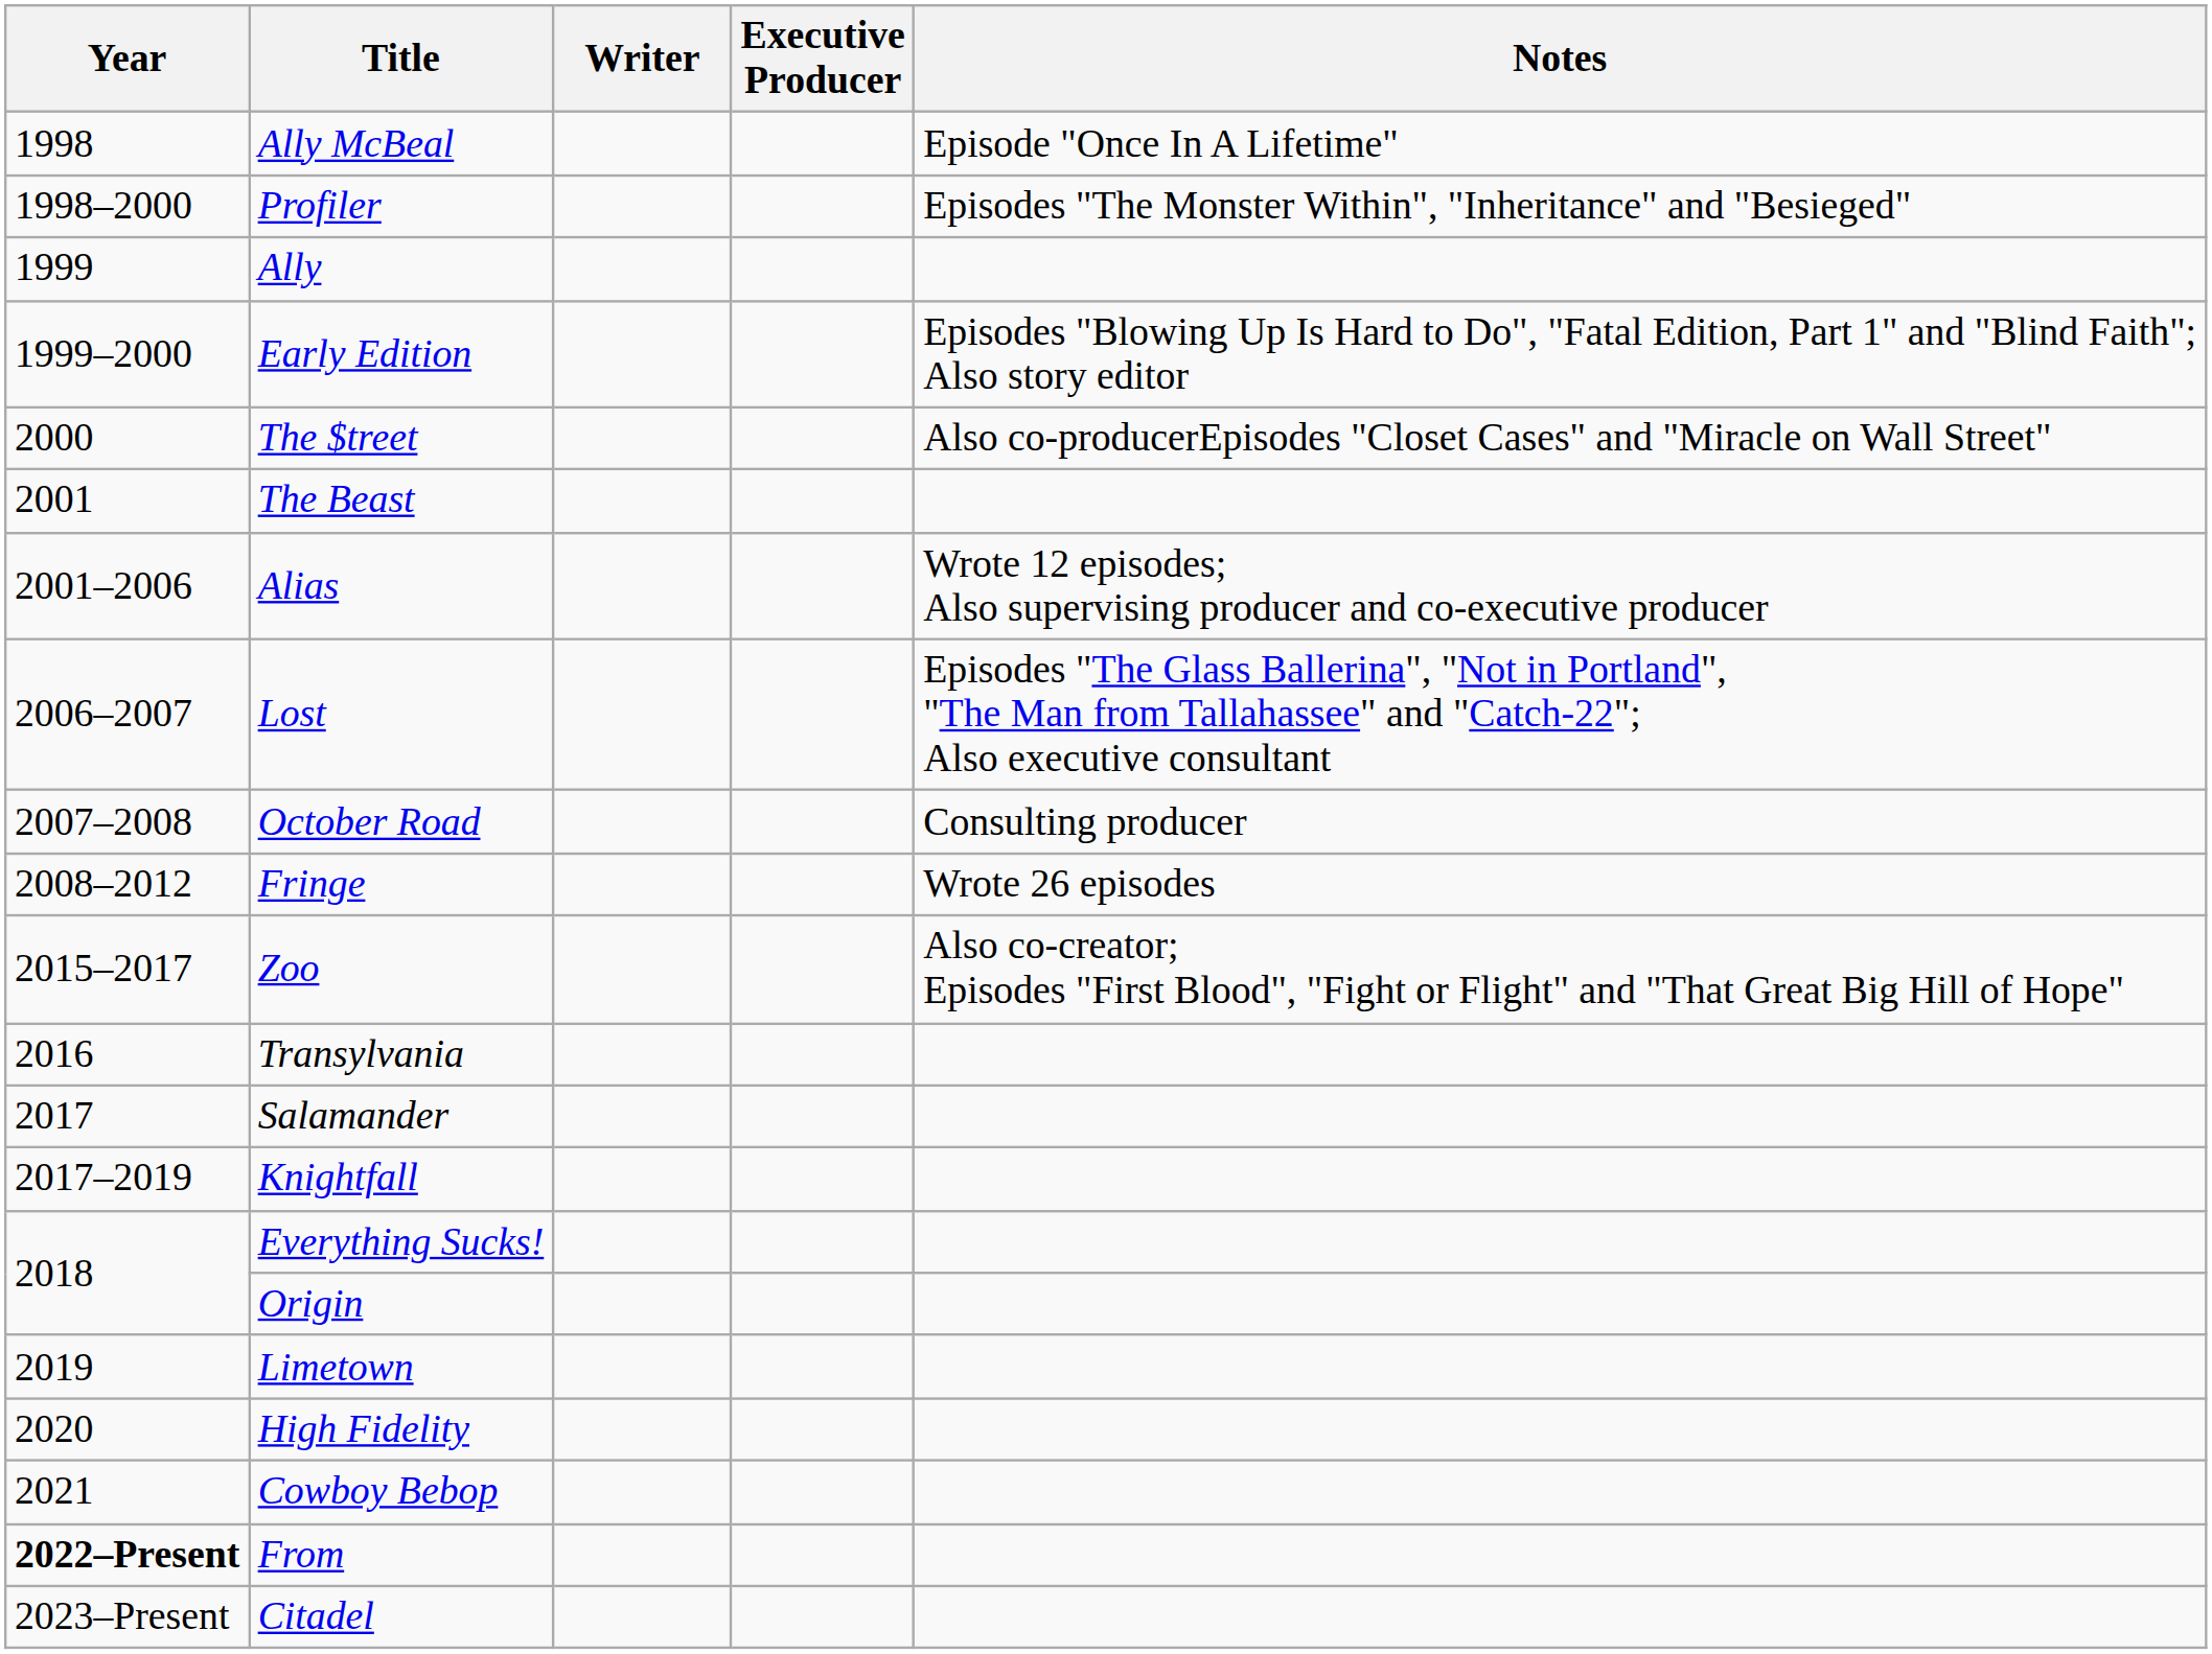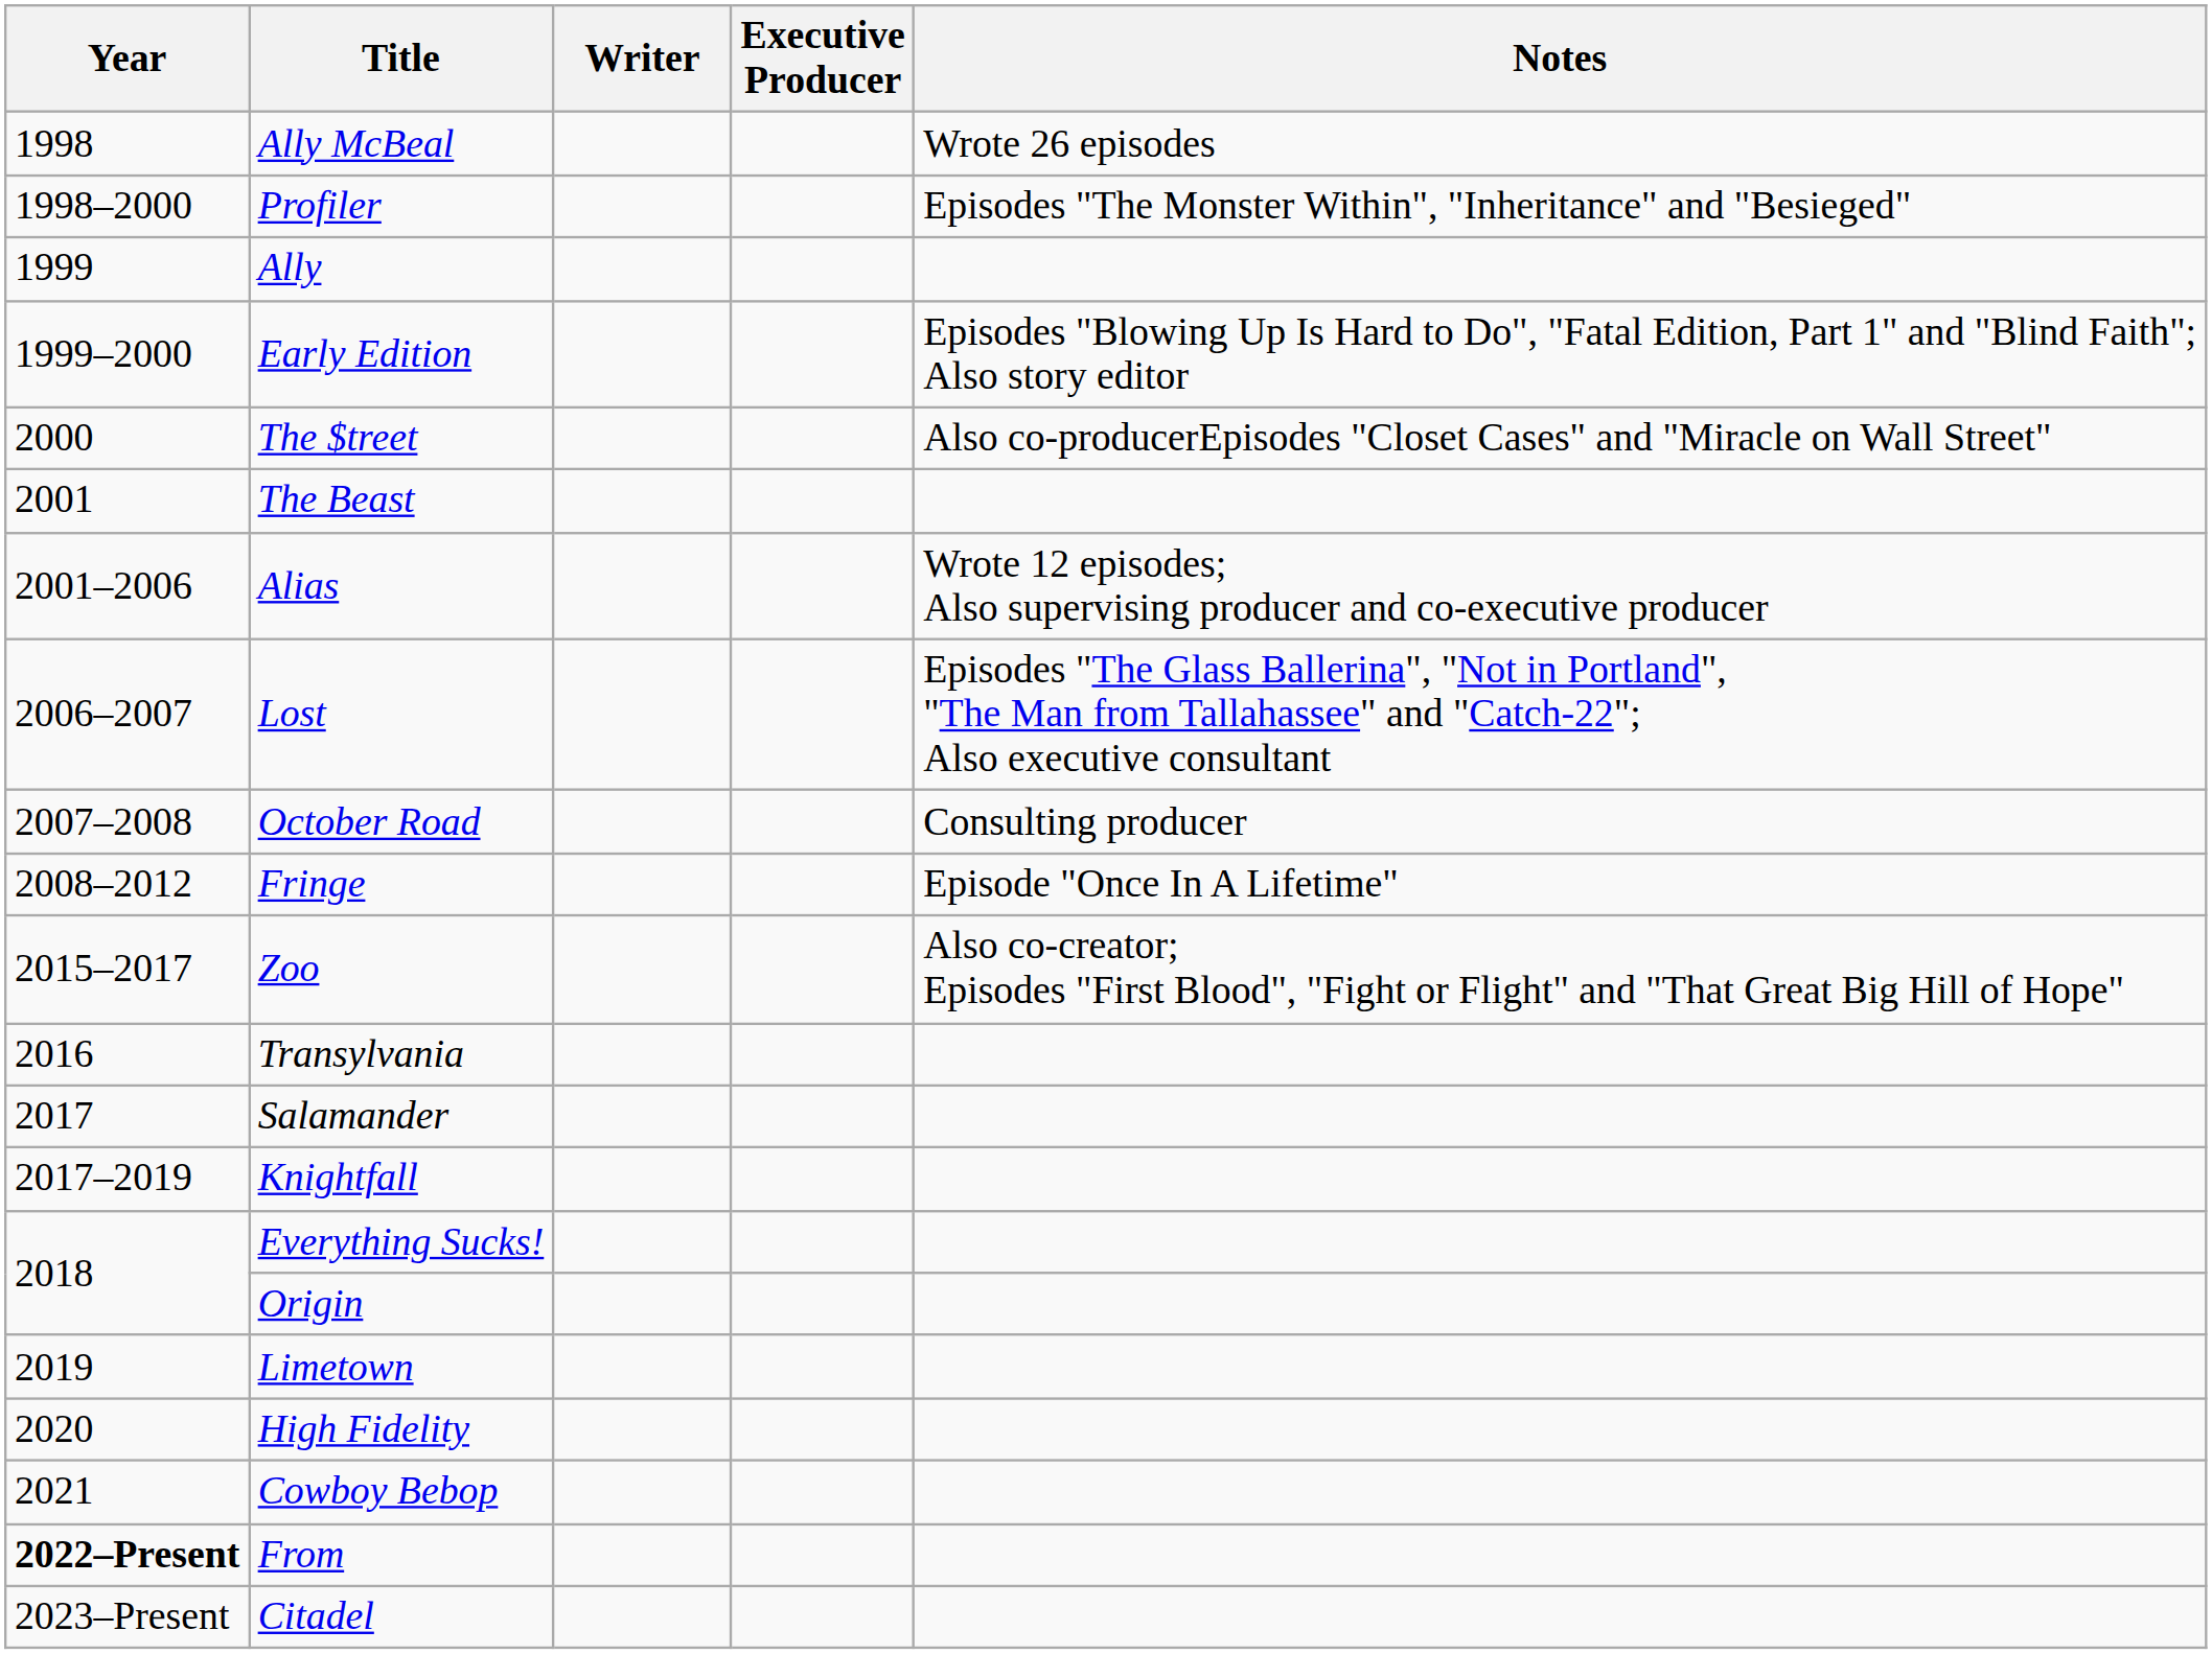 <table class="wikitable"">
 <tr>
 <th>Year</th>
 <th>Title</th>
 <th width="65">Writer</th>
 <th>Executive<br>Producer</th>
 <th>Notes</th>
 </tr>
 <tr>
 <td>1998</td>
 <td><em><a href='#'>Ally McBeal</a></em></td>
 <td></td>
 <td></td>
-<td>Episode "Once In A Lifetime"</td>
+<td>Wrote 26 episodes</td>
 </tr>
 <tr>
 <td>1998–2000</td>
 <td><em><a href='#'>Profiler</a></em></td>
 <td></td>
 <td></td>
 <td>Episodes "The Monster Within", "Inheritance" and "Besieged"</td>
 </tr>
 <tr>
 <td>1999</td>
 <td><em><a href='#'>Ally</a></em></td>
 <td></td>
 <td></td>
 <td></td>
 </tr>
 <tr>
 <td>1999–2000</td>
 <td><em><a href='#'>Early Edition</a></em></td>
 <td></td>
 <td></td>
 <td>Episodes "Blowing Up Is Hard to Do", "Fatal Edition, Part 1"	and "Blind Faith";<br>Also story editor</td>
 </tr>
 <tr>
 <td>2000</td>
 <td><em><a href='#'>The $treet</a></em></td>
 <td></td>
 <td></td>
 <td>Also co-producerEpisodes "Closet Cases" and "Miracle on Wall Street"</td>
 </tr>
 <tr>
 <td>2001</td>
 <td><em><a href='#'>The Beast</a></em></td>
 <td></td>
 <td></td>
 <td></td>
 </tr>
 <tr>
 <td>2001–2006</td>
 <td><em><a href='#'>Alias</a></em></td>
 <td></td>
 <td></td>
 <td>Wrote 12 episodes;<br>Also supervising producer and co-executive producer</td>
 </tr>
 <tr>
 <td>2006–2007</td>
 <td><em><a href='#'>Lost</a></em></td>
 <td></td>
 <td></td>
 <td>Episodes "<a href='#'>The Glass Ballerina</a>", "<a href='#'>Not in Portland</a>",<br>"<a href='#'>The Man from Tallahassee</a>" and "<a href='#'>Catch-22</a>";<br>Also executive consultant</td>
 </tr>
 <tr>
 <td>2007–2008</td>
 <td><em><a href='#'>October Road</a></em></td>
 <td></td>
 <td></td>
 <td>Consulting producer</td>
 </tr>
 <tr>
 <td>2008–2012</td>
 <td><em><a href='#'>Fringe</a></em></td>
 <td></td>
 <td></td>
-<td>Wrote 26 episodes</td>
+<td>Episode "Once In A Lifetime"</td>
 </tr>
 <tr>
 <td>2015–2017</td>
 <td><em><a href='#'>Zoo</a></em></td>
 <td></td>
 <td></td>
 <td>Also co-creator;<br>Episodes "First Blood", "Fight or Flight" and "That Great Big Hill of Hope"</td>
 </tr>
 <tr>
 <td>2016</td>
 <td><em>Transylvania</em></td>
 <td></td>
 <td></td>
 <td></td>
 </tr>
 <tr>
 <td>2017</td>
 <td><em>Salamander</em></td>
 <td></td>
 <td></td>
 <td></td>
 </tr>
 <tr>
 <td>2017–2019</td>
 <td><em><a href='#'>Knightfall</a></em></td>
 <td></td>
 <td></td>
 <td></td>
 </tr>
 <tr>
 <td rowspan=2>2018</td>
 <td><em><a href='#'>Everything Sucks!</a></em></td>
 <td></td>
 <td></td>
 <td></td>
 </tr>
 <tr>
 <td><em><a href='#'>Origin</a></em></td>
 <td></td>
 <td></td>
 <td></td>
 </tr>
 <tr>
 <td>2019</td>
 <td><em><a href='#'>Limetown</a></em></td>
 <td></td>
 <td></td>
 <td></td>
 </tr>
 <tr>
 <td>2020</td>
 <td><em><a href='#'>High Fidelity</a></em></td>
 <td></td>
 <td></td>
 <td></td>
 </tr>
 <tr>
 <td>2021</td>
 <td><em><a href='#'>Cowboy Bebop</a></em></td>
 <td></td>
 <td></td>
 <td></td>
 </tr>
 <tr>
 <td><strong>2022–Present</strong></td>
 <td><em><a href='#'>From</a></em></td>
 <td></td>
 <td></td>
 <td></td>
 </tr>
 <tr>
 <td>2023–Present</td>
 <td><em><a href='#'>Citadel</a></em></td>
 <td></td>
 <td></td>
 <td></td>
 </tr>
 </table>
